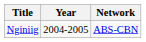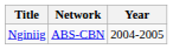 <table class="wikitable">
 <tr style="background":#b0c4de; text-align:center>
 <th>Title</th>
+<th>Network</th>
 <th>Year</th>
-<th>Network</th>
 </tr>
 <tr>
 <td><a href='#'>Nginiig</a></td>
+<td><a href='#'>ABS-CBN</a></td>
 <td>2004-2005</td>
-<td><a href='#'>ABS-CBN</a></td>
 </tr>
 </table>
